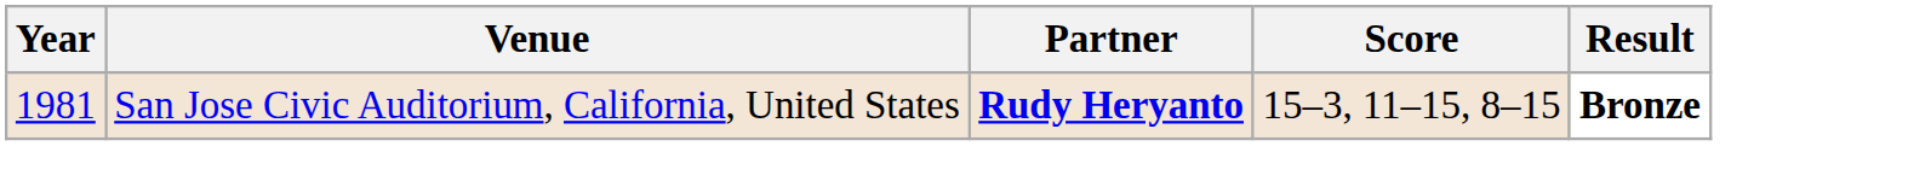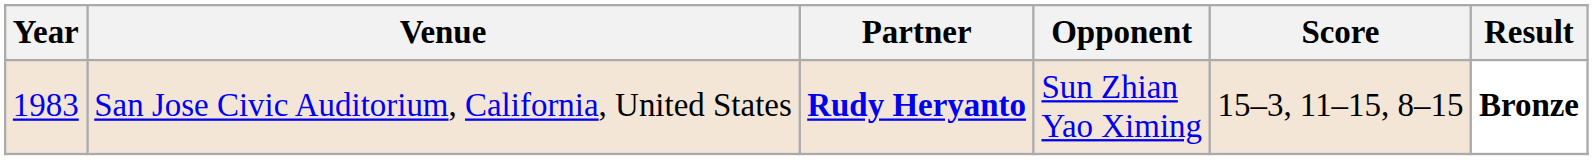 <table class="sortable wikitable" style="font-size: 90%">
 <tr>
 <th>Year</th>
 <th>Venue</th>
 <th>Partner</th>
+<th>Opponent</th>
 <th>Score</th>
 <th>Result</th>
 </tr>
 <tr style="background:#F3E6D7">
-<td align="center"><a href='#'>1981</a></td>
+<td align="center"><a href='#'>1983</a></td>
 <td align="left"><a href='#'>San Jose Civic Auditorium</a>, <a href='#'>California</a>, United States</td>
 <td align="left"><strong> <a href='#'>Rudy Heryanto</a></strong></td>
+<td align="left"> <a href='#'>Sun Zhian</a><br> <a href='#'>Yao Ximing</a></td>
 <td align="left">15–3, 11–15, 8–15</td>
 <td style="text-align:left; background:white"> <strong>Bronze</strong></td>
 </tr>
 </table>
